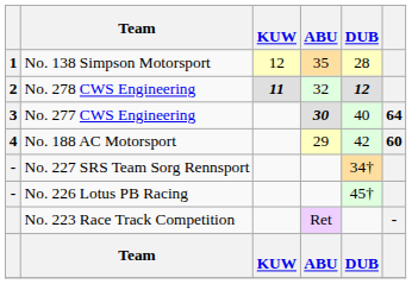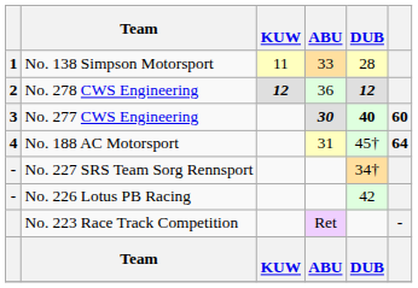 <table align=left| class="wikitable" style="font-size: 85%; text-align: center;">
 <tr valign="top">
 <th valign=middle></th>
 <th valign=middle>Team</th>
 <th><br><a href='#'>KUW</a></th>
 <th><br><a href='#'>ABU</a></th>
 <th><br><a href='#'>DUB</a></th>
 <th valign=middle>  </th>
 </tr>
 <tr>
 <th>1</th>
 <td align=left> No. 138 Simpson Motorsport</td>
-<td style="background:#FFFFBF;">12</td>
-<td style="background:#FFDF9F;">35</td>
+<td style="background:#FFFFBF;">11</td>
+<td style="background:#FFDF9F;">33</td>
 <td style="background:#FFFFBF;">28</td>
 <th></th>
 </tr>
 <tr>
 <th>2</th>
 <td align=left> No. 278 <a href='#'>CWS Engineering</a></td>
-<td style="background:#DFDFDF;"><strong><em>11</em></strong></td>
-<td style="background:#DFFFDF;">32</td>
+<td style="background:#DFDFDF;"><strong><em>12</em></strong></td>
+<td style="background:#DFFFDF;">36</td>
 <td style="background:#DFDFDF;"><strong><em>12</em></strong></td>
 <th></th>
 </tr>
 <tr>
 <th>3</th>
 <td align=left> No. 277 <a href='#'>CWS Engineering</a></td>
 <td></td>
 <td style="background:#DFDFDF;"><strong><em>30</em></strong></td>
-<td style="background:#DFFFDF;">40</td>
-<th>64</th>
+<td style="background:#DFFFDF;"><strong>40</strong></td>
+<th>60</th>
 </tr>
 <tr>
 <th>4</th>
 <td align=left> No. 188 AC Motorsport</td>
 <td></td>
-<td style="background:#FFFFBF;">29</td>
-<td style="background:#DFFFDF;">42</td>
-<th>60</th>
+<td style="background:#FFFFBF;">31</td>
+<td style="background:#DFFFDF;">45†</td>
+<th>64</th>
 </tr>
 <tr>
 <th>-</th>
 <td align=left> No. 227 SRS Team Sorg Rennsport</td>
 <td></td>
 <td></td>
 <td style="background:#FFDF9F;">34†</td>
 <th></th>
 </tr>
 <tr>
 <th>-</th>
 <td align=left> No. 226 Lotus PB Racing</td>
 <td></td>
 <td></td>
-<td style="background:#DFFFDF;">45†</td>
+<td style="background:#DFFFDF;">42</td>
 <th></th>
 </tr>
 <tr>
 <th></th>
 <td align=left> No. 223 Race Track Competition</td>
 <td></td>
 <td style="background:#EFCFFF;">Ret</td>
 <td></td>
 <th>-</th>
 </tr>
 <tr>
 <th valign=middle></th>
 <th valign=middle>Team</th>
 <th><br><a href='#'>KUW</a></th>
 <th><br><a href='#'>ABU</a></th>
 <th><br><a href='#'>DUB</a></th>
 <th valign=middle>  </th>
 </tr>
 <tr>
 </tr>
 </table>
